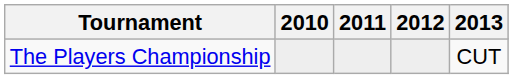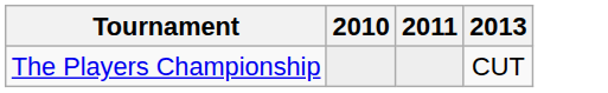 <table class="wikitable" style="font-size:95%;text-align:center;">
 <tr>
 <th>Tournament</th>
 <th>2010</th>
 <th>2011</th>
-<th>2012</th>
 <th>2013</th>
 </tr>
 <tr>
 <td align=left><a href='#'>The Players Championship</a></td>
 <td style="background:#eeeeee;"></td>
 <td style="background:#eeeeee;"></td>
-<td style="background:#eeeeee;"></td>
 <td>CUT</td>
 </tr>
 </table>
